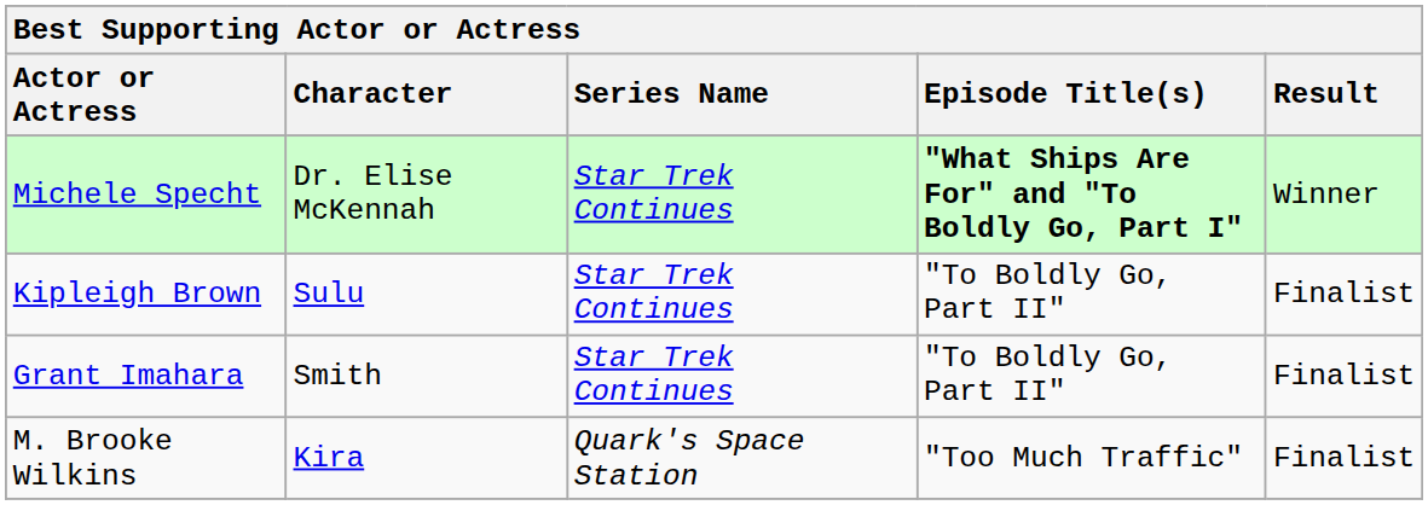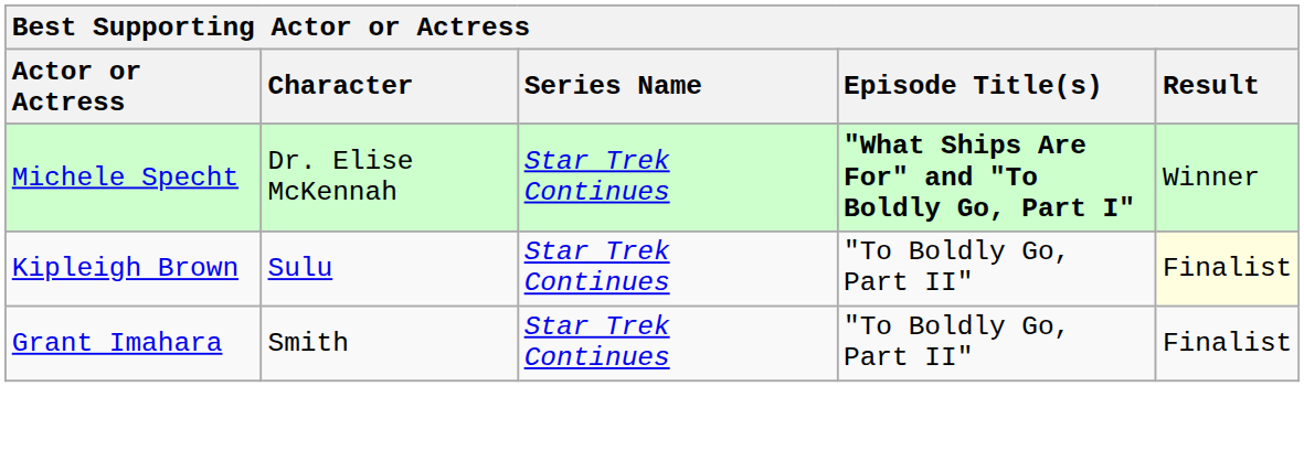 <table class="wikitable" width=100%>
 <tr>
 <th colspan="5" ! style="text-align:left;">Best Supporting Actor or Actress</th>
 </tr>
 <tr>
 <th style="text-align:left; width: 20%;"><strong>Actor or Actress</strong></th>
 <th style="text-align:left; width: 20%;"><strong>Character</strong></th>
 <th style="text-align:left; width: 25%;"><strong>Series Name</strong></th>
 <th style="text-align:left; width: 25%;"><strong>Episode Title(s)</strong></th>
 <th style="text-align:left; width: 10%;"><strong>Result</strong></th>
 </tr>
 <tr style="background-color:#ccffcc;">
 <td><a href='#'>Michele Specht</a></td>
 <td>Dr. Elise McKennah</td>
 <td><em><a href='#'>Star Trek Continues</a></em></td>
 <td><strong>"What Ships Are For" and "To Boldly Go, Part I"</strong></td>
 <td>Winner</td>
 </tr>
 <tr>
 <td><a href='#'>Kipleigh Brown</a></td>
 <td><a href='#'>Sulu</a></td>
 <td><em><a href='#'>Star Trek Continues</a></em></td>
 <td>"To Boldly Go, Part II"</td>
-<td>Finalist</td>
+<td style="background: lightyellow;">Finalist</td>
 </tr>
 <tr>
 <td><a href='#'>Grant Imahara</a></td>
 <td>Smith</td>
 <td><em><a href='#'>Star Trek Continues</a></em></td>
 <td>"To Boldly Go, Part II"</td>
 <td>Finalist</td>
 </tr>
-<tr>
-<td>M. Brooke Wilkins</td>
-<td><a href='#'>Kira</a></td>
-<td><em>Quark's Space Station</em></td>
-<td>"Too Much Traffic"</td>
-<td>Finalist</td>
-</tr>
 </table>
